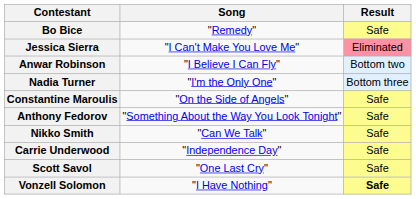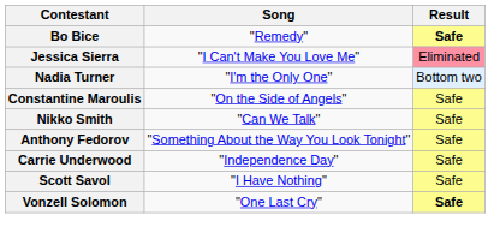 <table class="wikitable unsortable" style="text-align:center;">
 <tr>
 <th scope="col">Contestant</th>
 <th scope="col">Song</th>
 <th scope="col">Result</th>
 </tr>
 <tr>
 <th scope="row">Bo Bice</th>
 <td>"<a href='#'>Remedy</a>"</td>
-<td style="background:#FDFC8F;">Safe</td>
+<td style="background:#FDFC8F;"><strong>Safe</strong></td>
 </tr>
 <tr>
 <th scope="row">Jessica Sierra</th>
 <td>"<a href='#'>I Can't Make You Love Me</a>"</td>
 <td bgcolor="FF91A4">Eliminated</td>
 </tr>
 <tr>
-<th scope="row">Anwar Robinson</th>
-<td>"<a href='#'>I Believe I Can Fly</a>"</td>
-<td bgcolor="E0F0FF">Bottom two</td>
-</tr>
-<tr>
 <th scope="row">Nadia Turner</th>
 <td>"<a href='#'>I'm the Only One</a>"</td>
-<td bgcolor="E0F0FF">Bottom three</td>
+<td bgcolor="E0F0FF">Bottom two</td>
 </tr>
 <tr>
 <th scope="row">Constantine Maroulis</th>
 <td>"<a href='#'>On the Side of Angels</a>"</td>
 <td style="background:#FDFC8F;">Safe</td>
 </tr>
 <tr>
-<th scope="row">Anthony Fedorov</th>
-<td>"<a href='#'>Something About the Way You Look Tonight</a>"</td>
+<th scope="row">Nikko Smith</th>
+<td>"<a href='#'>Can We Talk</a>"</td>
 <td style="background:#FDFC8F;">Safe</td>
 </tr>
 <tr>
-<th scope="row">Nikko Smith</th>
-<td>"<a href='#'>Can We Talk</a>"</td>
+<th scope="row">Anthony Fedorov</th>
+<td>"<a href='#'>Something About the Way You Look Tonight</a>"</td>
 <td style="background:#FDFC8F;">Safe</td>
 </tr>
 <tr>
 <th scope="row">Carrie Underwood</th>
 <td>"<a href='#'>Independence Day</a>"</td>
 <td style="background:#FDFC8F;">Safe</td>
 </tr>
 <tr>
 <th scope="row">Scott Savol</th>
-<td>"<a href='#'>One Last Cry</a>"</td>
+<td>"<a href='#'>I Have Nothing</a>"</td>
 <td style="background:#FDFC8F;">Safe</td>
 </tr>
 <tr>
 <th scope="row">Vonzell Solomon</th>
-<td>"<a href='#'>I Have Nothing</a>"</td>
+<td>"<a href='#'>One Last Cry</a>"</td>
 <td style="background:#FDFC8F;"><strong>Safe</strong></td>
 </tr>
 </table>
